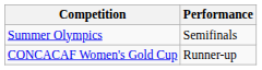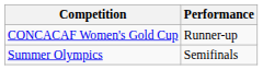 <table class="wikitable">
 <tr>
 <th>Competition</th>
 <th>Performance</th>
 </tr>
 <tr>
+<td><a href='#'>CONCACAF Women's Gold Cup</a></td>
+<td>Runner-up</td>
+</tr>
+<tr>
 <td><a href='#'>Summer Olympics</a></td>
 <td>Semifinals</td>
 </tr>
-<tr>
-<td><a href='#'>CONCACAF Women's Gold Cup</a></td>
-<td>Runner-up</td>
-</tr>
 </table>
